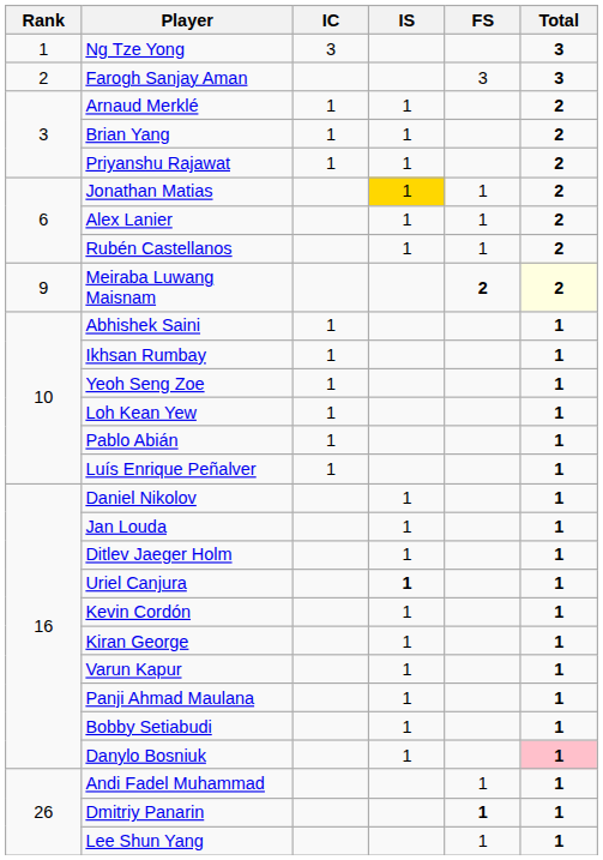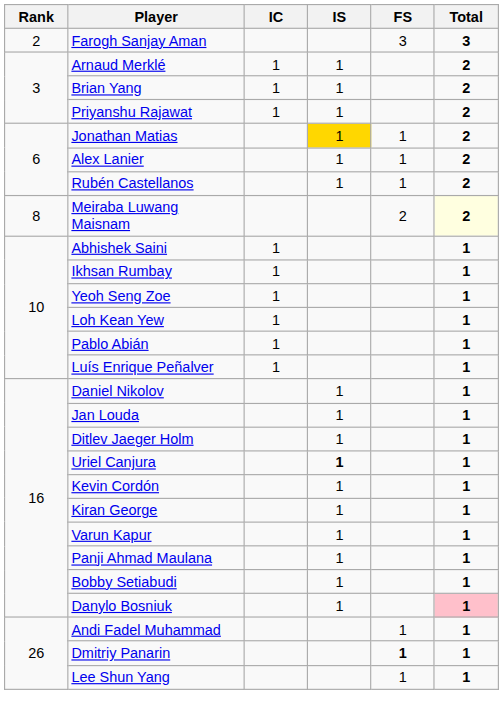 <table class="wikitable" style="font-size:80%; text-align:center">
 <tr>
 <th width="50">Rank</th>
 <th width="150">Player</th>
 <th width="50">IC</th>
 <th width="50">IS</th>
 <th width="50">FS</th>
 <th width="50">Total</th>
-</tr>
-<tr>
-<td>1</td>
-<td align="left"> <a href='#'>Ng Tze Yong</a></td>
-<td>3</td>
-<td></td>
-<td></td>
-<td><strong>3</strong></td>
 </tr>
 <tr>
 <td>2</td>
 <td align="left"> <a href='#'>Farogh Sanjay Aman</a></td>
 <td></td>
 <td></td>
 <td>3</td>
 <td><strong>3</strong></td>
 </tr>
 <tr>
 <td rowspan="3">3</td>
 <td align="left"> <a href='#'>Arnaud Merklé</a></td>
 <td>1</td>
 <td>1</td>
 <td></td>
 <td><strong>2</strong></td>
 </tr>
 <tr>
 <td align="left"> <a href='#'>Brian Yang</a></td>
 <td>1</td>
 <td>1</td>
 <td></td>
 <td><strong>2</strong></td>
 </tr>
 <tr>
 <td align="left"> <a href='#'>Priyanshu Rajawat</a></td>
 <td>1</td>
 <td>1</td>
 <td></td>
 <td><strong>2</strong></td>
 </tr>
 <tr>
 <td rowspan="3">6</td>
 <td align="left"> <a href='#'>Jonathan Matias</a></td>
 <td></td>
 <td style="background: gold;">1</td>
 <td>1</td>
 <td><strong>2</strong></td>
 </tr>
 <tr>
 <td align="left"> <a href='#'>Alex Lanier</a></td>
 <td></td>
 <td>1</td>
 <td>1</td>
 <td><strong>2</strong></td>
 </tr>
 <tr>
 <td align="left"> <a href='#'>Rubén Castellanos</a></td>
 <td></td>
 <td>1</td>
 <td>1</td>
 <td><strong>2</strong></td>
 </tr>
 <tr>
-<td>9</td>
+<td>8</td>
 <td align="left"> <a href='#'>Meiraba Luwang Maisnam</a></td>
 <td></td>
 <td></td>
-<td><strong>2</strong></td>
+<td>2</td>
 <td style="background: lightyellow;"><strong>2</strong></td>
 </tr>
 <tr>
 <td rowspan="6">10</td>
 <td align="left"> <a href='#'>Abhishek Saini</a></td>
 <td>1</td>
 <td></td>
 <td></td>
 <td><strong>1</strong></td>
 </tr>
 <tr>
 <td align="left"> <a href='#'>Ikhsan Rumbay</a></td>
 <td>1</td>
 <td></td>
 <td></td>
 <td><strong>1</strong></td>
 </tr>
 <tr>
 <td align="left"> <a href='#'>Yeoh Seng Zoe</a></td>
 <td>1</td>
 <td></td>
 <td></td>
 <td><strong>1</strong></td>
 </tr>
 <tr>
 <td align="left"> <a href='#'>Loh Kean Yew</a></td>
 <td>1</td>
 <td></td>
 <td></td>
 <td><strong>1</strong></td>
 </tr>
 <tr>
 <td align="left"> <a href='#'>Pablo Abián</a></td>
 <td>1</td>
 <td></td>
 <td></td>
 <td><strong>1</strong></td>
 </tr>
 <tr>
 <td align="left"> <a href='#'>Luís Enrique Peñalver</a></td>
 <td>1</td>
 <td></td>
 <td></td>
 <td><strong>1</strong></td>
 </tr>
 <tr>
 <td rowspan="10">16</td>
 <td align="left"> <a href='#'>Daniel Nikolov</a></td>
 <td></td>
 <td>1</td>
 <td></td>
 <td><strong>1</strong></td>
 </tr>
 <tr>
 <td align="left"> <a href='#'>Jan Louda</a></td>
 <td></td>
 <td>1</td>
 <td></td>
 <td><strong>1</strong></td>
 </tr>
 <tr>
 <td align="left"> <a href='#'>Ditlev Jaeger Holm</a></td>
 <td></td>
 <td>1</td>
 <td></td>
 <td><strong>1</strong></td>
 </tr>
 <tr>
 <td align="left"> <a href='#'>Uriel Canjura</a></td>
 <td></td>
 <td><strong>1</strong></td>
 <td></td>
 <td><strong>1</strong></td>
 </tr>
 <tr>
 <td align="left"> <a href='#'>Kevin Cordón</a></td>
 <td></td>
 <td>1</td>
 <td></td>
 <td><strong>1</strong></td>
 </tr>
 <tr>
 <td align="left"> <a href='#'>Kiran George</a></td>
 <td></td>
 <td>1</td>
 <td></td>
 <td><strong>1</strong></td>
 </tr>
 <tr>
 <td align="left"> <a href='#'>Varun Kapur</a></td>
 <td></td>
 <td>1</td>
 <td></td>
 <td><strong>1</strong></td>
 </tr>
 <tr>
 <td align="left" nowrap> <a href='#'>Panji Ahmad Maulana</a></td>
 <td></td>
 <td>1</td>
 <td></td>
 <td><strong>1</strong></td>
 </tr>
 <tr>
 <td align="left"> <a href='#'>Bobby Setiabudi</a></td>
 <td></td>
 <td>1</td>
 <td></td>
 <td><strong>1</strong></td>
 </tr>
 <tr>
 <td align="left"> <a href='#'>Danylo Bosniuk</a></td>
 <td></td>
 <td>1</td>
 <td></td>
 <td style="background: pink;"><strong>1</strong></td>
 </tr>
 <tr>
 <td rowspan="3">26</td>
 <td align="left"> <a href='#'>Andi Fadel Muhammad</a></td>
 <td></td>
 <td></td>
 <td>1</td>
 <td><strong>1</strong></td>
 </tr>
 <tr>
 <td align="left"> <a href='#'>Dmitriy Panarin</a></td>
 <td></td>
 <td></td>
 <td><strong>1</strong></td>
 <td><strong>1</strong></td>
 </tr>
 <tr>
 <td align="left"> <a href='#'>Lee Shun Yang</a></td>
 <td></td>
 <td></td>
 <td>1</td>
 <td><strong>1</strong></td>
 </tr>
 </table>
